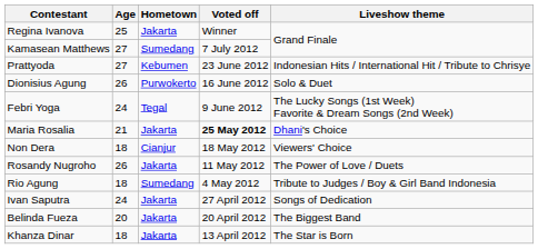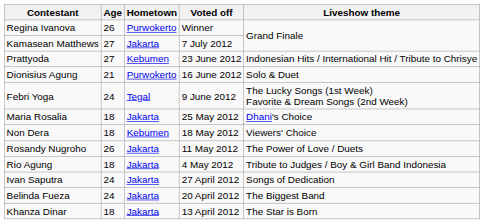 <table class="wikitable" style="font-size:95%;">
 <tr>
 <th>Contestant</th>
 <th>Age</th>
 <th>Hometown</th>
 <th>Voted off</th>
 <th>Liveshow theme</th>
 </tr>
 <tr>
 <td>Regina Ivanova</td>
-<td>25</td>
-<td><a href='#'>Jakarta</a></td>
+<td>26</td>
+<td><a href='#'>Purwokerto</a></td>
 <td>Winner</td>
 <td rowspan = "2">Grand Finale</td>
 </tr>
 <tr>
 <td>Kamasean Matthews</td>
 <td>27</td>
-<td><a href='#'>Sumedang</a></td>
+<td><a href='#'>Jakarta</a></td>
 <td>7 July 2012</td>
 </tr>
 <tr>
 <td>Prattyoda</td>
 <td>27</td>
 <td><a href='#'>Kebumen</a></td>
 <td>23 June 2012</td>
 <td>Indonesian Hits / International Hit / Tribute to Chrisye</td>
 </tr>
 <tr>
 <td>Dionisius Agung</td>
-<td>26</td>
+<td>21</td>
 <td><a href='#'>Purwokerto</a></td>
 <td>16 June 2012</td>
 <td>Solo & Duet</td>
 </tr>
 <tr>
 <td>Febri Yoga</td>
 <td>24</td>
 <td><a href='#'>Tegal</a></td>
 <td>9 June 2012</td>
 <td>The Lucky Songs (1st Week)<br>Favorite & Dream Songs (2nd Week)</td>
 </tr>
 <tr>
 <td>Maria Rosalia</td>
-<td>21</td>
+<td>18</td>
 <td><a href='#'>Jakarta</a></td>
-<td><strong>25 May 2012</strong></td>
+<td>25 May 2012</td>
 <td><a href='#'>Dhani</a>'s Choice</td>
 </tr>
 <tr>
 <td>Non Dera</td>
 <td>18</td>
-<td><a href='#'>Cianjur</a></td>
+<td><a href='#'>Kebumen</a></td>
 <td>18 May 2012</td>
 <td>Viewers' Choice</td>
 </tr>
 <tr>
 <td>Rosandy Nugroho</td>
 <td>26</td>
 <td><a href='#'>Jakarta</a></td>
 <td>11 May 2012</td>
 <td>The Power of Love / Duets</td>
 </tr>
 <tr>
 <td>Rio Agung</td>
 <td>18</td>
-<td><a href='#'>Sumedang</a></td>
+<td><a href='#'>Jakarta</a></td>
 <td>4 May 2012</td>
 <td>Tribute to Judges / Boy & Girl Band Indonesia</td>
 </tr>
 <tr>
 <td>Ivan Saputra</td>
 <td>24</td>
 <td><a href='#'>Jakarta</a></td>
 <td>27 April 2012</td>
 <td>Songs of Dedication</td>
 </tr>
 <tr>
 <td>Belinda Fueza</td>
-<td>20</td>
+<td>24</td>
 <td><a href='#'>Jakarta</a></td>
 <td>20 April 2012</td>
 <td>The Biggest Band</td>
 </tr>
 <tr>
 <td>Khanza Dinar</td>
 <td>18</td>
 <td><a href='#'>Jakarta</a></td>
 <td>13 April 2012</td>
 <td>The Star is Born</td>
 </tr>
 </table>
